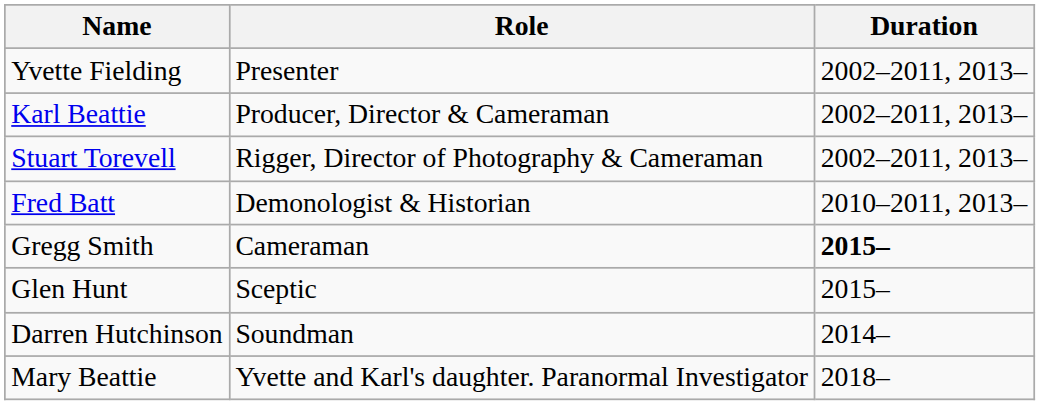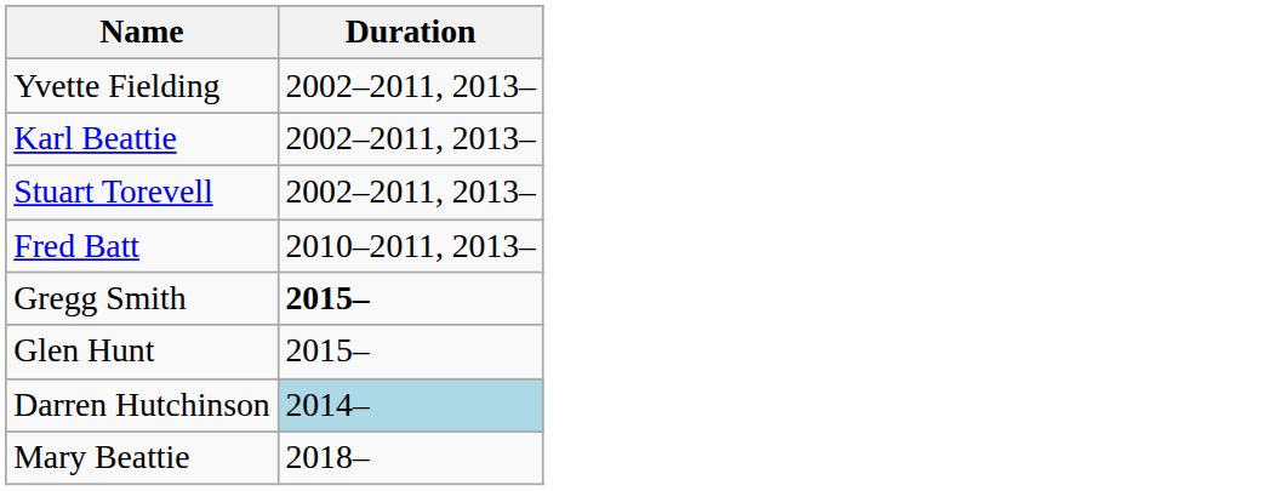 <table class="wikitable">
 <tr>
 <th>Name</th>
-<th>Role</th>
 <th>Duration</th>
 </tr>
 <tr>
 <td>Yvette Fielding</td>
-<td>Presenter</td>
 <td>2002–2011, 2013–</td>
 </tr>
 <tr>
 <td><a href='#'>Karl Beattie</a></td>
-<td>Producer, Director & Cameraman</td>
 <td>2002–2011, 2013–</td>
 </tr>
 <tr>
 <td><a href='#'>Stuart Torevell</a></td>
-<td>Rigger, Director of Photography & Cameraman</td>
 <td>2002–2011, 2013–</td>
 </tr>
 <tr>
 <td><a href='#'>Fred Batt</a></td>
-<td>Demonologist & Historian</td>
 <td>2010–2011, 2013–</td>
 </tr>
 <tr>
 <td>Gregg Smith</td>
-<td>Cameraman</td>
 <td><strong>2015–</strong></td>
 </tr>
 <tr>
 <td>Glen Hunt</td>
-<td>Sceptic</td>
 <td>2015–</td>
 </tr>
 <tr>
 <td>Darren Hutchinson</td>
-<td>Soundman</td>
-<td>2014–</td>
+<td style="background: lightblue;">2014–</td>
 </tr>
 <tr>
 <td>Mary Beattie</td>
-<td>Yvette and Karl's daughter. Paranormal Investigator</td>
 <td>2018–</td>
 </tr>
 </table>
